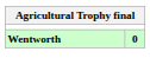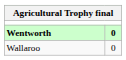 <table align="right" class="wikitable" style="font-size:90%; text-align:center; margin-left:1em; margin-right:4em">
 <tr bgcolor=#ccffcc>
 <th colspan=2>Agricultural Trophy final</th>
 </tr>
 <tr bgcolor=#fff>
 <td colspan=2></td>
 </tr>
 <tr bgcolor=#ccffcc>
 <td width=150; align=left><strong>Wentworth</strong></td>
 <td width=20><strong>0</strong></td>
 </tr>
+<tr>
+<td align=left> Wallaroo</td>
+<td>0</td>
+</tr>
 </table>
